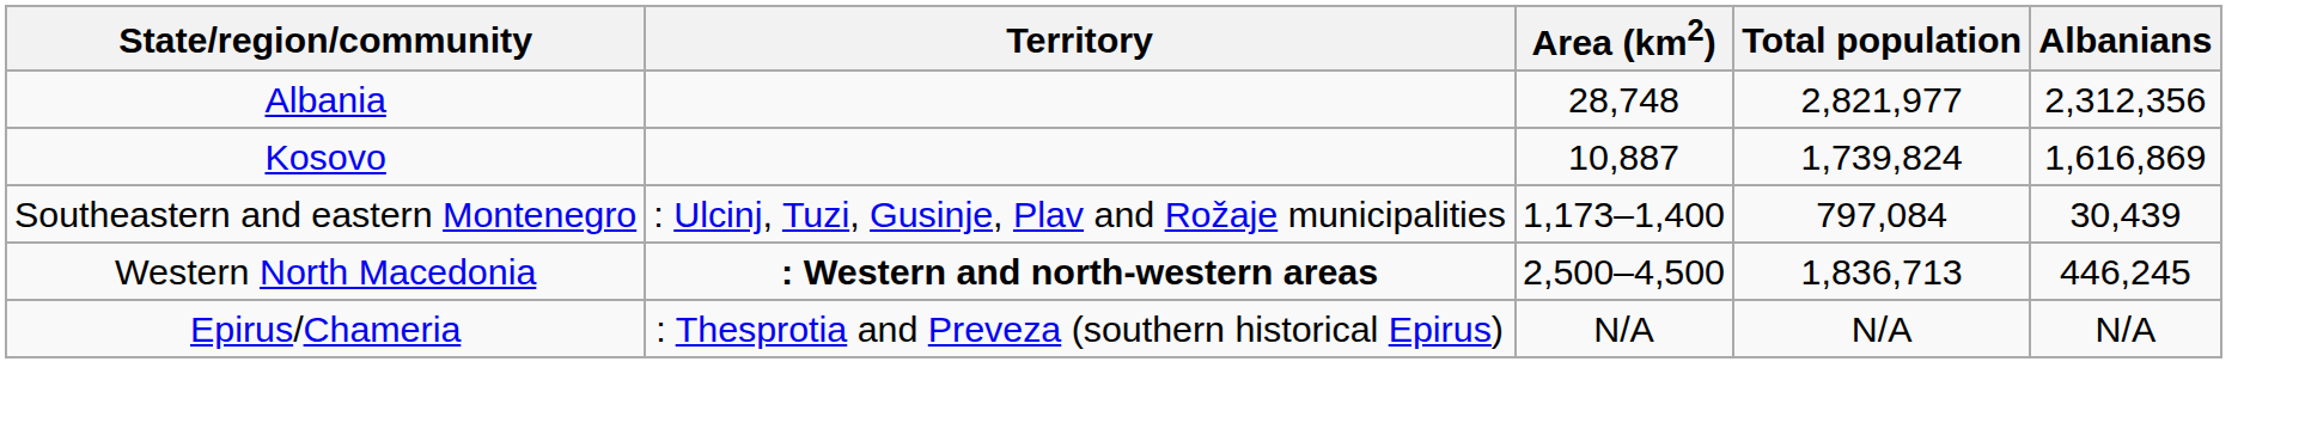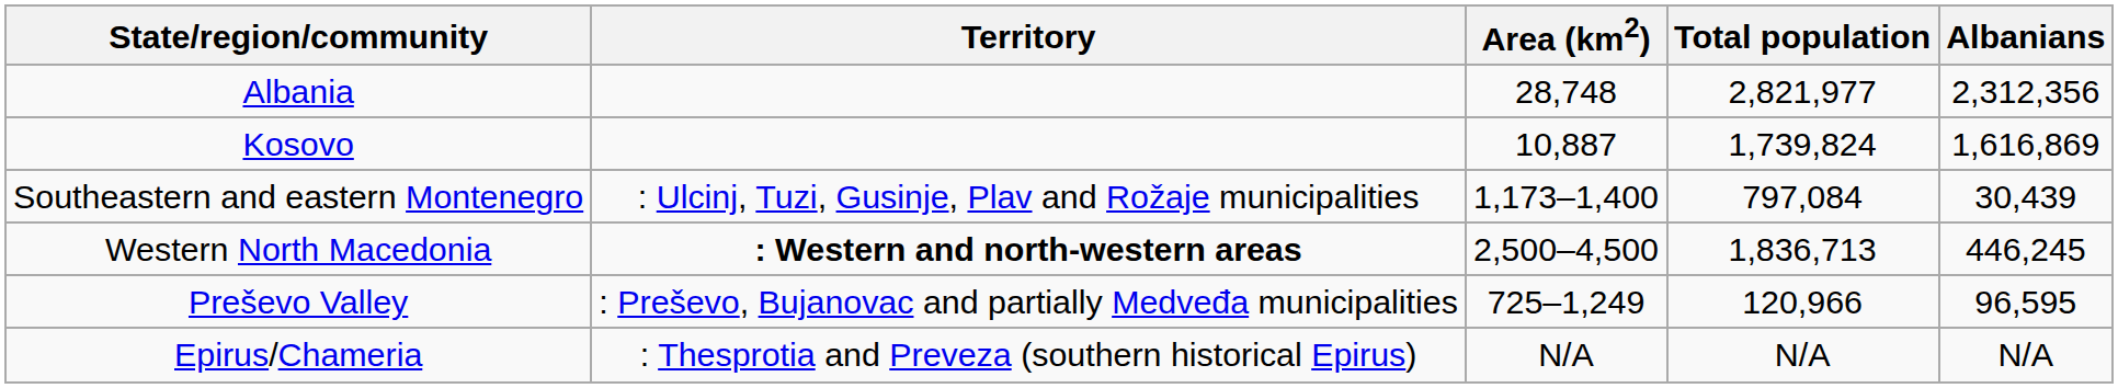 <table class="wikitable" style="text-align:center;font-size:95%">
 <tr>
 <th>State/region/community</th>
 <th>Territory</th>
 <th>Area (km<sup>2</sup>)</th>
 <th>Total population</th>
 <th>Albanians</th>
 </tr>
 <tr>
 <td><a href='#'>Albania</a><br></td>
 <td></td>
 <td align=center>28,748</td>
 <td align=center>2,821,977</td>
 <td align=center>2,312,356<br></td>
 </tr>
 <tr>
 <td><a href='#'>Kosovo</a><br></td>
 <td></td>
 <td align=center>10,887</td>
 <td align=center>1,739,824<br></td>
 <td align=center>1,616,869<br></td>
 </tr>
 <tr>
 <td>Southeastern and eastern <a href='#'>Montenegro</a><br></td>
 <td>: <a href='#'>Ulcinj</a>, <a href='#'>Tuzi</a>, <a href='#'>Gusinje</a>, <a href='#'>Plav</a> and <a href='#'>Rožaje</a> municipalities</td>
 <td align=center>1,173–1,400 </td>
 <td align=center>797,084<br></td>
 <td align=center>30,439<br></td>
 </tr>
 <tr>
 <td>Western <a href='#'>North Macedonia</a><br></td>
 <td><strong>: Western and north-western areas</strong></td>
 <td align=center>2,500–4,500</td>
 <td align=center>1,836,713<br></td>
 <td align=center>446,245<br></td>
 </tr>
 <tr>
+<td><a href='#'>Preševo Valley</a><br></td>
+<td>: <a href='#'>Preševo</a>, <a href='#'>Bujanovac</a> and partially <a href='#'>Medveđa</a> municipalities</td>
+<td align=center>725–1,249</td>
+<td align=center>120,966<br> </td>
+<td align=center>96,595<br> </td>
+</tr>
+<tr>
 <td><a href='#'>Epirus</a>/<a href='#'>Chameria</a><br></td>
 <td>: <a href='#'>Thesprotia</a> and <a href='#'>Preveza</a> (southern historical <a href='#'>Epirus</a>)</td>
 <td align=center>N/A</td>
 <td align=center>N/A</td>
 <td align=center>N/A</td>
 </tr>
 </table>
